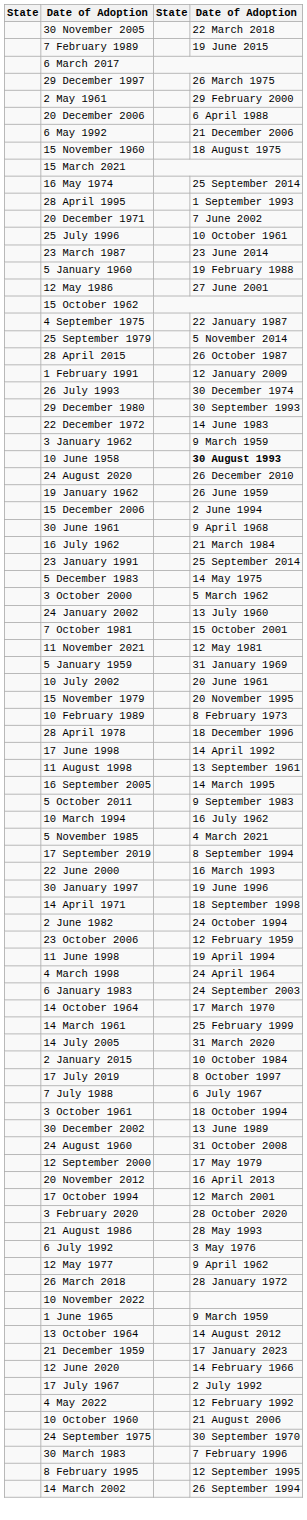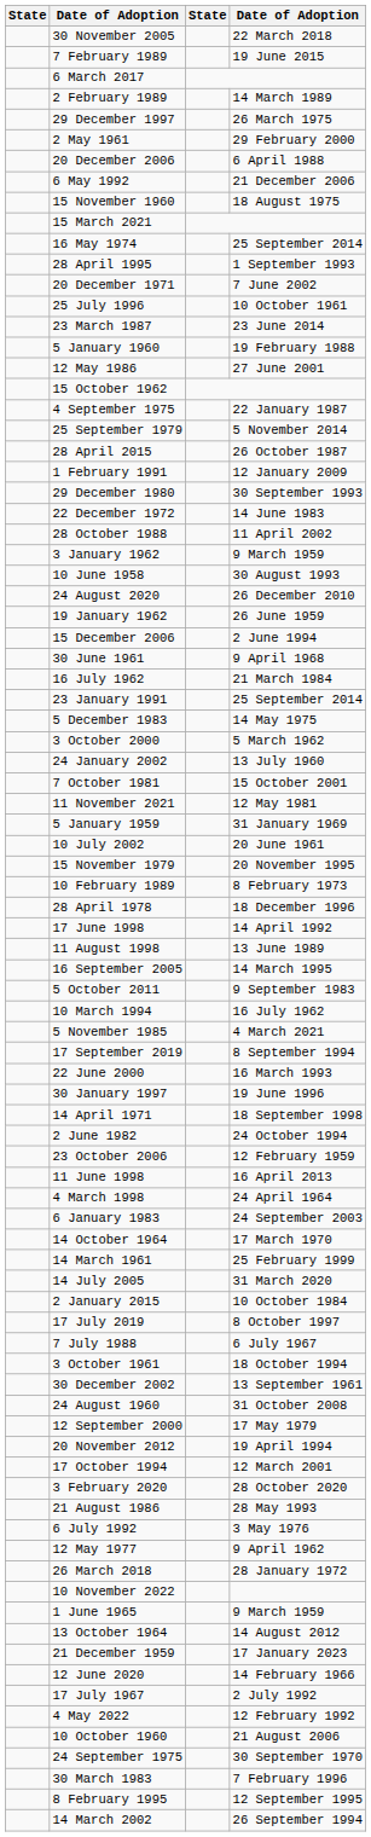 <table class="wikitable sortable">
 <tr>
 <th>State</th>
 <th>Date of Adoption</th>
 <th>State</th>
 <th>Date of Adoption</th>
 </tr>
 <tr>
 <td></td>
 <td>30 November 2005</td>
 <td></td>
 <td>22 March 2018</td>
 </tr>
 <tr>
 <td></td>
 <td>7 February 1989</td>
 <td></td>
 <td>19 June 2015</td>
 </tr>
 <tr>
 <td></td>
 <td>6 March 2017</td>
+</tr>
+<tr>
+<td></td>
+<td>2 February 1989</td>
+<td></td>
+<td>14 March 1989</td>
 </tr>
 <tr>
 <td></td>
 <td>29 December 1997</td>
 <td></td>
 <td>26 March 1975</td>
 </tr>
 <tr>
 <td></td>
 <td>2 May 1961</td>
 <td></td>
 <td>29 February 2000</td>
 </tr>
 <tr>
 <td></td>
 <td>20 December 2006</td>
 <td></td>
 <td>6 April 1988</td>
 </tr>
 <tr>
 <td></td>
 <td>6 May 1992</td>
 <td></td>
 <td>21 December 2006</td>
 </tr>
 <tr>
 <td></td>
 <td>15 November 1960</td>
 <td></td>
 <td>18 August 1975</td>
 </tr>
 <tr>
 <td></td>
 <td>15 March 2021</td>
 </tr>
 <tr>
 <td></td>
 <td>16 May 1974</td>
 <td></td>
 <td>25 September 2014</td>
 </tr>
 <tr>
 <td></td>
 <td>28 April 1995</td>
 <td></td>
 <td>1 September 1993</td>
 </tr>
 <tr>
 <td></td>
 <td>20 December 1971</td>
 <td></td>
 <td>7 June 2002</td>
 </tr>
 <tr>
 <td></td>
 <td>25 July 1996</td>
 <td></td>
 <td>10 October 1961</td>
 </tr>
 <tr>
 <td></td>
 <td>23 March 1987</td>
 <td></td>
 <td>23 June 2014</td>
 </tr>
 <tr>
 <td></td>
 <td>5 January 1960</td>
 <td></td>
 <td>19 February 1988</td>
 </tr>
 <tr>
 <td></td>
 <td>12 May 1986</td>
 <td></td>
 <td>27 June 2001</td>
 </tr>
 <tr>
 <td></td>
 <td>15 October 1962</td>
 </tr>
 <tr>
 <td></td>
 <td>4 September 1975</td>
 <td></td>
 <td>22 January 1987</td>
 </tr>
 <tr>
 <td></td>
 <td>25 September 1979</td>
 <td></td>
 <td>5 November 2014</td>
 </tr>
 <tr>
 <td></td>
 <td>28 April 2015</td>
 <td></td>
 <td>26 October 1987</td>
 </tr>
 <tr>
 <td></td>
 <td>1 February 1991</td>
 <td></td>
 <td>12 January 2009</td>
 </tr>
 <tr>
 <td></td>
-<td>26 July 1993</td>
-<td></td>
-<td>30 December 1974</td>
-</tr>
-<tr>
-<td></td>
 <td>29 December 1980</td>
 <td></td>
 <td>30 September 1993</td>
 </tr>
 <tr>
 <td></td>
 <td>22 December 1972</td>
 <td></td>
 <td>14 June 1983</td>
 </tr>
 <tr>
 <td></td>
+<td>28 October 1988</td>
+<td></td>
+<td>11 April 2002</td>
+</tr>
+<tr>
+<td></td>
 <td>3 January 1962</td>
 <td></td>
 <td>9 March 1959</td>
 </tr>
 <tr>
 <td></td>
 <td>10 June 1958</td>
 <td></td>
-<td><strong>30 August 1993</strong></td>
+<td>30 August 1993</td>
 </tr>
 <tr>
 <td></td>
 <td>24 August 2020</td>
 <td></td>
 <td>26 December 2010</td>
 </tr>
 <tr>
 <td></td>
 <td>19 January 1962</td>
 <td></td>
 <td>26 June 1959</td>
 </tr>
 <tr>
 <td></td>
 <td>15 December 2006</td>
 <td></td>
 <td>2 June 1994</td>
 </tr>
 <tr>
 <td></td>
 <td>30 June 1961</td>
 <td></td>
 <td>9 April 1968</td>
 </tr>
 <tr>
 <td></td>
 <td>16 July 1962</td>
 <td></td>
 <td>21 March 1984</td>
 </tr>
 <tr>
 <td></td>
 <td>23 January 1991</td>
 <td></td>
 <td>25 September 2014</td>
 </tr>
 <tr>
 <td></td>
 <td>5 December 1983</td>
 <td></td>
 <td>14 May 1975</td>
 </tr>
 <tr>
 <td></td>
 <td>3 October 2000</td>
 <td></td>
 <td>5 March 1962</td>
 </tr>
 <tr>
 <td></td>
 <td>24 January 2002</td>
 <td></td>
 <td>13 July 1960</td>
 </tr>
 <tr>
 <td></td>
 <td>7 October 1981</td>
 <td></td>
 <td>15 October 2001</td>
 </tr>
 <tr>
 <td></td>
 <td>11 November 2021</td>
 <td></td>
 <td>12 May 1981</td>
 </tr>
 <tr>
 <td></td>
 <td>5 January 1959</td>
 <td></td>
 <td>31 January 1969</td>
 </tr>
 <tr>
 <td></td>
 <td>10 July 2002</td>
 <td></td>
 <td>20 June 1961</td>
 </tr>
 <tr>
 <td></td>
 <td>15 November 1979</td>
 <td></td>
 <td>20 November 1995</td>
 </tr>
 <tr>
 <td></td>
 <td>10 February 1989</td>
 <td></td>
 <td>8 February 1973</td>
 </tr>
 <tr>
 <td></td>
 <td>28 April 1978</td>
 <td></td>
 <td>18 December 1996</td>
 </tr>
 <tr>
 <td></td>
 <td>17 June 1998</td>
 <td></td>
 <td>14 April 1992</td>
 </tr>
 <tr>
 <td></td>
 <td>11 August 1998</td>
 <td></td>
-<td>13 September 1961</td>
+<td>13 June 1989</td>
 </tr>
 <tr>
 <td></td>
 <td>16 September 2005</td>
 <td></td>
 <td>14 March 1995</td>
 </tr>
 <tr>
 <td></td>
 <td>5 October 2011</td>
 <td></td>
 <td>9 September 1983</td>
 </tr>
 <tr>
 <td></td>
 <td>10 March 1994</td>
 <td></td>
 <td>16 July 1962</td>
 </tr>
 <tr>
 <td></td>
 <td>5 November 1985</td>
 <td></td>
 <td>4 March 2021</td>
 </tr>
 <tr>
 <td></td>
 <td>17 September 2019</td>
 <td></td>
 <td>8 September 1994</td>
 </tr>
 <tr>
 <td></td>
 <td>22 June 2000</td>
 <td></td>
 <td>16 March 1993</td>
 </tr>
 <tr>
 <td></td>
 <td>30 January 1997</td>
 <td></td>
 <td>19 June 1996</td>
 </tr>
 <tr>
 <td></td>
 <td>14 April 1971</td>
 <td></td>
 <td>18 September 1998</td>
 </tr>
 <tr>
 <td></td>
 <td>2 June 1982</td>
 <td></td>
 <td>24 October 1994</td>
 </tr>
 <tr>
 <td></td>
 <td>23 October 2006</td>
 <td></td>
 <td>12 February 1959</td>
 </tr>
 <tr>
 <td></td>
 <td>11 June 1998</td>
 <td></td>
-<td>19 April 1994</td>
+<td>16 April 2013</td>
 </tr>
 <tr>
 <td></td>
 <td>4 March 1998</td>
 <td></td>
 <td>24 April 1964</td>
 </tr>
 <tr>
 <td></td>
 <td>6 January 1983</td>
 <td></td>
 <td>24 September 2003</td>
 </tr>
 <tr>
 <td></td>
 <td>14 October 1964</td>
 <td></td>
 <td>17 March 1970</td>
 </tr>
 <tr>
 <td></td>
 <td>14 March 1961</td>
 <td></td>
 <td>25 February 1999</td>
 </tr>
 <tr>
 <td></td>
 <td>14 July 2005</td>
 <td></td>
 <td>31 March 2020</td>
 </tr>
 <tr>
 <td></td>
 <td>2 January 2015</td>
 <td></td>
 <td>10 October 1984</td>
 </tr>
 <tr>
 <td></td>
 <td>17 July 2019</td>
 <td></td>
 <td>8 October 1997</td>
 </tr>
 <tr>
 <td></td>
 <td>7 July 1988</td>
 <td></td>
 <td>6 July 1967</td>
 </tr>
 <tr>
 <td></td>
 <td>3 October 1961</td>
 <td></td>
 <td>18 October 1994</td>
 </tr>
 <tr>
 <td></td>
 <td>30 December 2002</td>
 <td></td>
-<td>13 June 1989</td>
+<td>13 September 1961</td>
 </tr>
 <tr>
 <td></td>
 <td>24 August 1960</td>
 <td></td>
 <td>31 October 2008</td>
 </tr>
 <tr>
 <td></td>
 <td>12 September 2000</td>
 <td></td>
 <td>17 May 1979</td>
 </tr>
 <tr>
 <td></td>
 <td>20 November 2012</td>
 <td></td>
-<td>16 April 2013</td>
+<td>19 April 1994</td>
 </tr>
 <tr>
 <td></td>
 <td>17 October 1994</td>
 <td></td>
 <td>12 March 2001</td>
 </tr>
 <tr>
 <td></td>
 <td>3 February 2020</td>
 <td></td>
 <td>28 October 2020</td>
 </tr>
 <tr>
 <td></td>
 <td>21 August 1986</td>
 <td></td>
 <td>28 May 1993</td>
 </tr>
 <tr>
 <td></td>
 <td>6 July 1992</td>
 <td></td>
 <td>3 May 1976</td>
 </tr>
 <tr>
 <td></td>
 <td>12 May 1977</td>
 <td></td>
 <td>9 April 1962</td>
 </tr>
 <tr>
 <td></td>
 <td>26 March 2018</td>
 <td></td>
 <td>28 January 1972</td>
 </tr>
 <tr>
 <td></td>
 <td>10 November 2022</td>
 <td></td>
 </tr>
 <tr>
 <td></td>
 <td>1 June 1965</td>
 <td></td>
 <td>9 March 1959</td>
 </tr>
 <tr>
 <td></td>
 <td>13 October 1964</td>
 <td></td>
 <td>14 August 2012</td>
 </tr>
 <tr>
 <td></td>
 <td>21 December 1959</td>
 <td></td>
 <td>17 January 2023</td>
 </tr>
 <tr>
 <td></td>
 <td>12 June 2020</td>
 <td></td>
 <td>14 February 1966</td>
 </tr>
 <tr>
 <td></td>
 <td>17 July 1967</td>
 <td></td>
 <td>2 July 1992</td>
 </tr>
 <tr>
 <td></td>
 <td>4 May 2022</td>
 <td></td>
 <td>12 February 1992</td>
 </tr>
 <tr>
 <td></td>
 <td>10 October 1960</td>
 <td></td>
 <td>21 August 2006</td>
 </tr>
 <tr>
 <td></td>
 <td>24 September 1975</td>
 <td></td>
 <td>30 September 1970</td>
 </tr>
 <tr>
 <td></td>
 <td>30 March 1983</td>
 <td></td>
 <td>7 February 1996</td>
 </tr>
 <tr>
 <td></td>
 <td>8 February 1995</td>
 <td></td>
 <td>12 September 1995</td>
 </tr>
 <tr>
 <td></td>
 <td>14 March 2002</td>
 <td></td>
 <td>26 September 1994</td>
 </tr>
 </table>
